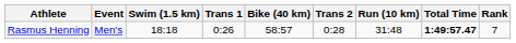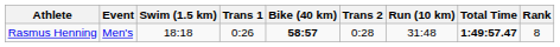 <table class="wikitable" style="font-size:90%">
 <tr>
 <th>Athlete</th>
 <th>Event</th>
 <th>Swim (1.5 km)</th>
 <th>Trans 1</th>
 <th>Bike (40 km)</th>
 <th>Trans 2</th>
 <th>Run (10 km)</th>
 <th>Total Time</th>
 <th>Rank</th>
 </tr>
 <tr align=center>
 <td align=left><a href='#'>Rasmus Henning</a></td>
 <td align=left><a href='#'>Men's</a></td>
 <td>18:18</td>
 <td>0:26</td>
-<td>58:57</td>
+<td><strong>58:57</strong></td>
 <td>0:28</td>
 <td>31:48</td>
 <td><strong>1:49:57.47</strong></td>
-<td>7</td>
+<td>8</td>
 </tr>
 </table>
